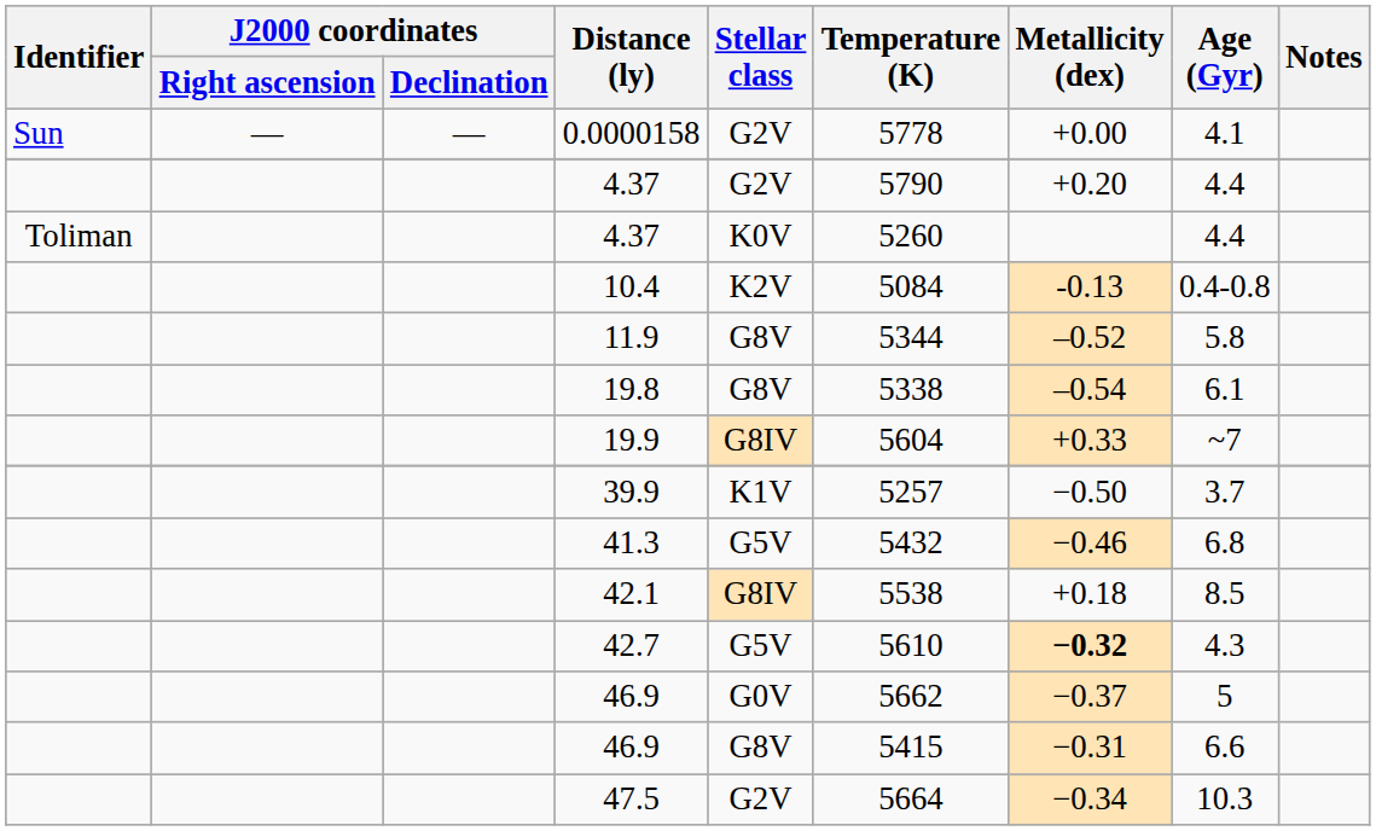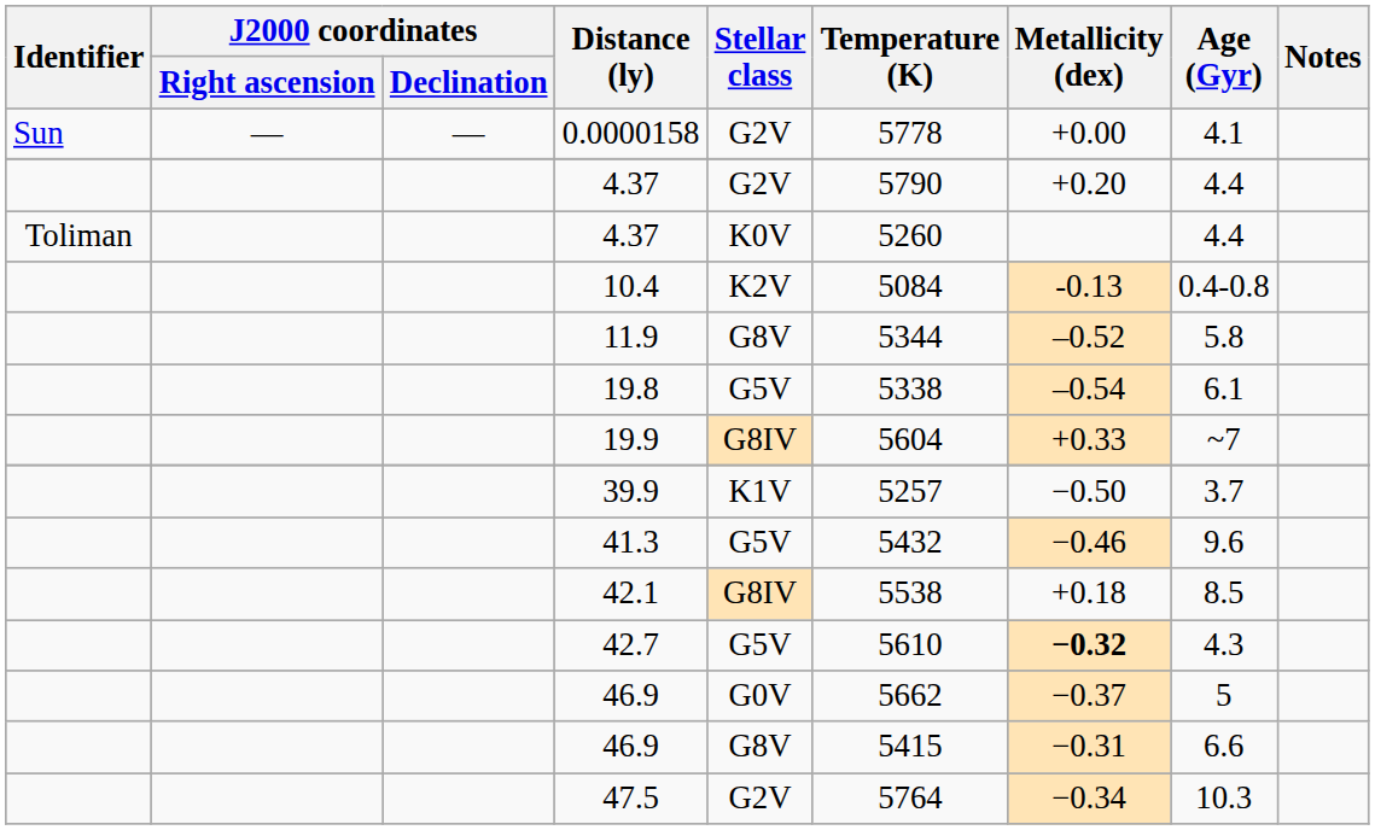 <table class="wikitable sortable mw-collapsible" style="text-align: center; white-space: nowrap;">
 <tr>
 <th rowspan="2">Identifier</th>
 <th colspan="2"><a href='#'>J2000</a> coordinates</th>
 <th rowspan="2">Distance<br>(ly)</th>
 <th rowspan="2"><a href='#'>Stellar<br>class</a></th>
 <th rowspan="2">Temperature<br>(K)</th>
 <th rowspan="2">Metallicity<br>(dex)</th>
 <th rowspan="2">Age<br>(<a href='#'>Gyr</a>)</th>
 <th rowspan="2">Notes</th>
 </tr>
 <tr>
 <th><a href='#'>Right ascension</a></th>
 <th><a href='#'>Declination</a></th>
 </tr>
 <tr>
 <td style="text-align:left;"><a href='#'>Sun</a></td>
 <td>—</td>
 <td>—</td>
 <td>0.0000158</td>
 <td>G2V</td>
 <td>5778</td>
 <td>+0.00</td>
 <td>4.1</td>
 <td></td>
 </tr>
 <tr>
 </tr>
 <tr>
 </tr>
 <tr>
 <td style="text-align:left;"></td>
 <td></td>
 <td></td>
 <td>4.37</td>
 <td>G2V</td>
 <td>5790</td>
 <td>+0.20</td>
 <td>4.4</td>
 <td></td>
 </tr>
 <tr>
 <td>Toliman</td>
 <td></td>
 <td></td>
 <td>4.37</td>
 <td>K0V</td>
 <td>5260</td>
 <td></td>
 <td>4.4</td>
 <td></td>
 </tr>
 <tr>
 <td style="text-align:left;"></td>
 <td></td>
 <td></td>
 <td>10.4</td>
 <td>K2V</td>
 <td>5084</td>
 <td style="background-color:Moccasin;">-0.13</td>
 <td>0.4-0.8</td>
 <td></td>
 </tr>
 <tr>
 <td style="text-align:left;"></td>
 <td></td>
 <td></td>
 <td>11.9</td>
 <td>G8V</td>
 <td>5344</td>
 <td style="background-color:Moccasin;">–0.52</td>
 <td>5.8</td>
 <td></td>
 </tr>
 <tr>
 <td style="text-align:left;"></td>
 <td></td>
 <td></td>
 <td>19.8</td>
-<td>G8V</td>
+<td>G5V</td>
 <td>5338</td>
 <td style="background-color:Moccasin;">–0.54</td>
 <td>6.1</td>
 <td></td>
 </tr>
 <tr>
 <td style="text-align:left;"></td>
 <td></td>
 <td></td>
 <td>19.9</td>
 <td style="background-color:Moccasin;">G8IV</td>
 <td>5604</td>
 <td style="background-color:Moccasin;">+0.33</td>
 <td>~7</td>
 <td></td>
 </tr>
 <tr>
 </tr>
 <tr>
 </tr>
 <tr>
 </tr>
 <tr>
 <td style="text-align:left;"></td>
 <td></td>
 <td></td>
 <td>39.9</td>
 <td>K1V</td>
 <td>5257</td>
 <td>−0.50</td>
 <td>3.7</td>
 <td></td>
 </tr>
 <tr>
 <td style="text-align:left;"></td>
 <td></td>
 <td></td>
 <td>41.3</td>
 <td>G5V</td>
 <td>5432</td>
 <td style="background-color:Moccasin;">−0.46</td>
-<td>6.8</td>
+<td>9.6</td>
 <td></td>
 </tr>
 <tr>
 <td style="text-align:left;"></td>
 <td></td>
 <td></td>
 <td>42.1</td>
 <td style="background-color:Moccasin;">G8IV</td>
 <td>5538</td>
 <td>+0.18</td>
 <td>8.5</td>
 <td></td>
 </tr>
 <tr>
 <td style="text-align:left;"></td>
 <td></td>
 <td></td>
 <td>42.7</td>
 <td>G5V</td>
 <td>5610</td>
 <td style="background-color:Moccasin;"><strong>−0.32</strong></td>
 <td>4.3</td>
 <td></td>
 </tr>
 <tr>
 <td style="text-align:left;"></td>
 <td></td>
 <td></td>
 <td>46.9</td>
 <td>G0V</td>
 <td>5662</td>
 <td style="background-color:Moccasin;">−0.37</td>
 <td>5</td>
 <td></td>
 </tr>
 <tr>
 <td style="text-align:left;"></td>
 <td></td>
 <td></td>
 <td>46.9</td>
 <td>G8V</td>
 <td>5415</td>
 <td style="background-color:Moccasin;">−0.31</td>
 <td>6.6</td>
 <td></td>
 </tr>
 <tr>
 <td style="text-align:left;"></td>
 <td></td>
 <td></td>
 <td>47.5</td>
 <td>G2V</td>
-<td>5664</td>
+<td>5764</td>
 <td style="background-color:Moccasin;">−0.34</td>
 <td>10.3</td>
 <td></td>
 </tr>
 </table>
